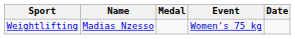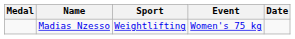 <table class="wikitable sortable"  style="font-size:95%">
 <tr>
+<th scope="col">Medal</th>
+<th scope="col">Name</th>
 <th scope="col">Sport</th>
-<th scope="col">Name</th>
-<th scope="col">Medal</th>
 <th scope="col">Event</th>
 <th scope="col">Date</th>
 </tr>
 <tr>
+<td></td>
+<td><a href='#'>Madias Nzesso</a></td>
 <td><a href='#'>Weightlifting</a></td>
-<td><a href='#'>Madias Nzesso</a></td>
-<td></td>
 <td><a href='#'>Women's 75 kg</a></td>
 <td></td>
 </tr>
 </table>
